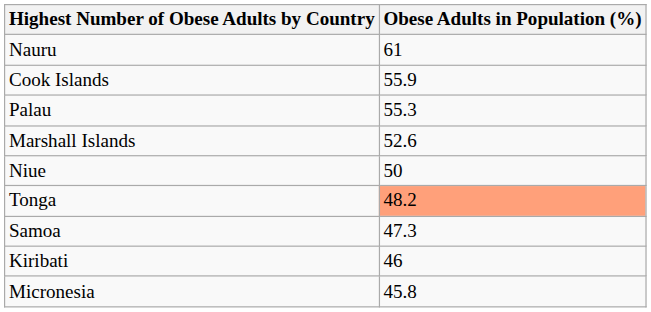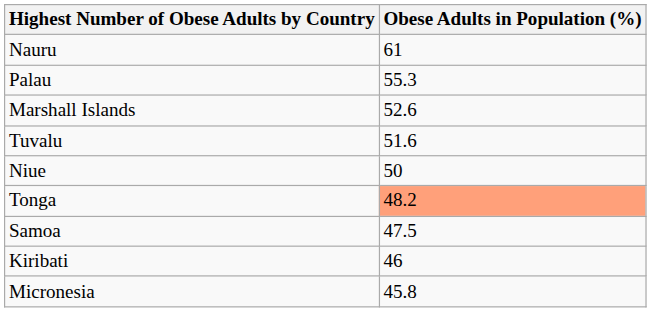 <table class="wikitable">
 <tr>
 <th>Highest Number of Obese Adults by Country</th>
 <th>Obese Adults in Population (%)</th>
 </tr>
 <tr>
 <td>Nauru</td>
 <td>61</td>
 </tr>
 <tr>
-<td>Cook Islands</td>
-<td>55.9</td>
-</tr>
-<tr>
 <td>Palau</td>
 <td>55.3</td>
 </tr>
 <tr>
 <td>Marshall Islands</td>
 <td>52.6</td>
+</tr>
+<tr>
+<td>Tuvalu</td>
+<td>51.6</td>
 </tr>
 <tr>
 <td>Niue</td>
 <td>50</td>
 </tr>
 <tr>
 <td>Tonga</td>
 <td style="background: lightsalmon;">48.2</td>
 </tr>
 <tr>
 <td>Samoa</td>
-<td>47.3</td>
+<td>47.5</td>
 </tr>
 <tr>
 <td>Kiribati</td>
 <td>46</td>
 </tr>
 <tr>
 <td>Micronesia</td>
 <td>45.8</td>
 </tr>
 </table>
